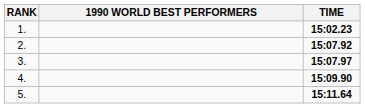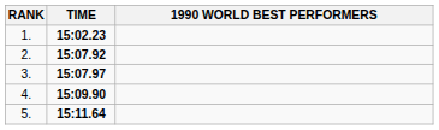 <table class="wikitable" style="border-collapse: collapse; font-size: 90%;">
 <tr>
 <th>RANK</th>
+<th align="center" style="width: 5em">TIME</th>
 <th align="center" style="width: 25em">1990 WORLD BEST PERFORMERS</th>
-<th align="center" style="width: 5em">TIME</th>
 </tr>
 <tr>
 <td align="center">1.</td>
+<td align="center"><strong>15:02.23</strong></td>
 <td></td>
-<td align="center"><strong>15:02.23</strong></td>
 </tr>
 <tr>
 <td align="center">2.</td>
+<td align="center"><strong>15:07.92</strong></td>
 <td></td>
-<td align="center"><strong>15:07.92</strong></td>
 </tr>
 <tr>
 <td align="center">3.</td>
+<td align="center"><strong>15:07.97</strong></td>
 <td></td>
-<td align="center"><strong>15:07.97</strong></td>
 </tr>
 <tr>
 <td align="center">4.</td>
+<td align="center"><strong>15:09.90</strong></td>
 <td></td>
-<td align="center"><strong>15:09.90</strong></td>
 </tr>
 <tr>
 <td align="center">5.</td>
+<td align="center"><strong>15:11.64</strong></td>
 <td></td>
-<td align="center"><strong>15:11.64</strong></td>
 </tr>
 </table>
